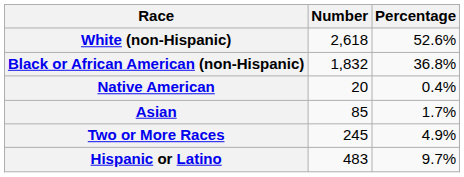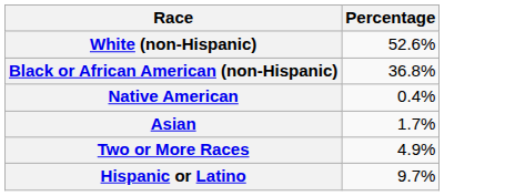 <table class="wikitable sortable" style="text-align:right">
 <tr>
 <th scope="col">Race</th>
-<th scope="col">Number</th>
 <th scope="col">Percentage</th>
 </tr>
 <tr>
 <th scope="row"><a href='#'>White</a> (non-Hispanic)</th>
-<td>2,618</td>
 <td>52.6%</td>
 </tr>
 <tr>
 <th scope="row"><a href='#'>Black or African American</a> (non-Hispanic)</th>
-<td>1,832</td>
 <td>36.8%</td>
 </tr>
 <tr>
 <th scope="row"><a href='#'>Native American</a></th>
-<td>20</td>
 <td>0.4%</td>
 </tr>
 <tr>
 <th scope="row"><a href='#'>Asian</a></th>
-<td>85</td>
 <td>1.7%</td>
 </tr>
 <tr>
 <th scope="row"><a href='#'>Two or More Races</a></th>
-<td>245</td>
 <td>4.9%</td>
 </tr>
 <tr>
 <th scope="row"><a href='#'>Hispanic</a> or <a href='#'>Latino</a></th>
-<td>483</td>
 <td>9.7%</td>
 </tr>
 </table>
